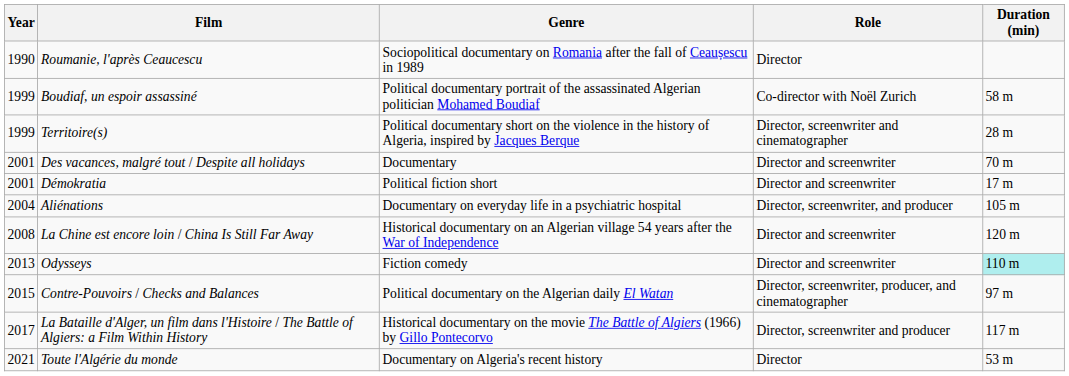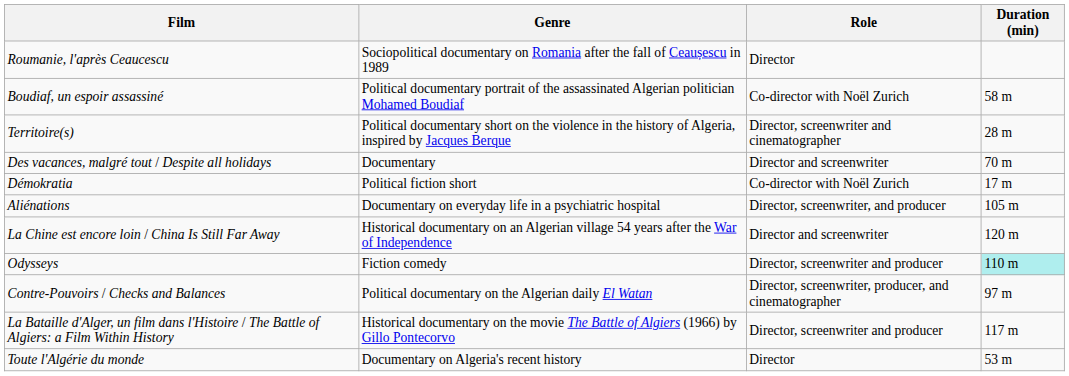 <table class="wikitable">
 <tr>
-<th>Year</th>
 <th>Film</th>
 <th>Genre</th>
 <th>Role</th>
 <th>Duration (min)</th>
 </tr>
 <tr>
-<td>1990</td>
 <td><em>Roumanie, l'après Ceaucescu</em></td>
 <td>Sociopolitical documentary on <a href='#'>Romania</a> after the fall of <a href='#'>Ceaușescu</a> in 1989</td>
 <td>Director</td>
 <td></td>
 </tr>
 <tr>
-<td>1999</td>
 <td><em>Boudiaf, un espoir assassiné</em></td>
 <td>Political documentary portrait of the assassinated Algerian politician <a href='#'>Mohamed Boudiaf</a></td>
 <td>Co-director with Noël Zurich</td>
 <td>58 m</td>
 </tr>
 <tr>
-<td>1999</td>
 <td><em>Territoire(s)</em></td>
 <td>Political documentary short on the violence in the history of Algeria, inspired by <a href='#'>Jacques Berque</a></td>
 <td>Director, screenwriter and cinematographer</td>
 <td>28 m</td>
 </tr>
 <tr>
-<td>2001</td>
 <td><em>Des vacances, malgré tout</em> / <em>Despite all holidays</em></td>
 <td>Documentary</td>
 <td>Director and screenwriter</td>
 <td>70 m</td>
 </tr>
 <tr>
-<td>2001</td>
 <td><em>Démokratia</em></td>
 <td>Political fiction short</td>
-<td>Director and screenwriter</td>
+<td>Co-director with Noël Zurich</td>
 <td>17 m</td>
 </tr>
 <tr>
-<td>2004</td>
 <td><em>Aliénations</em></td>
 <td>Documentary on everyday life in a psychiatric hospital</td>
 <td>Director, screenwriter, and producer</td>
 <td>105 m</td>
 </tr>
 <tr>
-<td>2008</td>
 <td><em>La Chine est encore loin</em> / <em>China Is Still Far Away</em></td>
 <td>Historical documentary on an Algerian village 54 years after the <a href='#'>War of Independence</a></td>
 <td>Director and screenwriter</td>
 <td>120 m</td>
 </tr>
 <tr>
-<td>2013</td>
 <td><em>Odysseys</em></td>
 <td>Fiction comedy</td>
-<td>Director and screenwriter</td>
+<td>Director, screenwriter and producer</td>
 <td style="background: paleturquoise;">110 m</td>
 </tr>
 <tr>
-<td>2015</td>
 <td><em>Contre-Pouvoirs</em> / <em>Checks and Balances</em></td>
 <td>Political documentary on the Algerian daily <em><a href='#'>El Watan</a></em></td>
 <td>Director, screenwriter, producer, and cinematographer</td>
 <td>97 m</td>
 </tr>
 <tr>
-<td>2017</td>
 <td><em>La Bataille d'Alger, un film dans l'Histoire</em> / <em>The Battle of Algiers: a Film Within History</em></td>
 <td>Historical documentary on the movie <em><a href='#'>The Battle of Algiers</a></em> (1966) by <a href='#'>Gillo Pontecorvo</a></td>
 <td>Director, screenwriter and producer</td>
 <td>117 m</td>
 </tr>
 <tr>
-<td>2021</td>
 <td><em>Toute l'Algérie du monde</em></td>
 <td>Documentary on Algeria's recent history</td>
 <td>Director</td>
 <td>53 m</td>
 </tr>
 </table>
